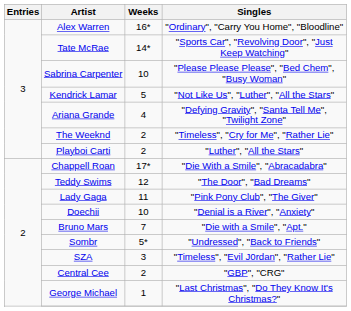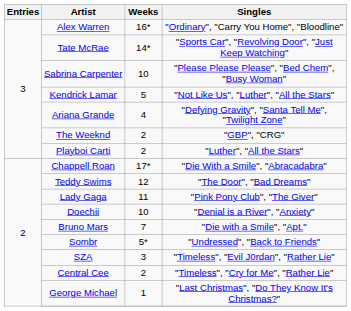 <table class="wikitable sortable" style="text-align: center;">
 <tr>
 <th scope="col" style="width:55px;" data-sort-type="number">Entries</th>
 <th scope="col" style="text-align:center;">Artist</th>
 <th scope="col" style="width:55px;" data-sort-type="number">Weeks</th>
 <th scope="col" style="width:300px;">Singles</th>
 </tr>
 <tr>
 <td style="text-align:center" rowspan="7">3</td>
 <td><a href='#'>Alex Warren</a></td>
 <td>16*</td>
 <td>"<a href='#'>Ordinary</a>", "Carry You Home", "Bloodline"</td>
 </tr>
 <tr>
 <td><a href='#'>Tate McRae</a></td>
 <td>14*</td>
 <td>"<a href='#'>Sports Car</a>", "<a href='#'>Revolving Door</a>", "<a href='#'>Just Keep Watching</a>"</td>
 </tr>
 <tr>
 <td><a href='#'>Sabrina Carpenter</a></td>
 <td>10</td>
 <td>"<a href='#'>Please Please Please</a>", "<a href='#'>Bed Chem</a>", "<a href='#'>Busy Woman</a>"</td>
 </tr>
 <tr>
 <td><a href='#'>Kendrick Lamar</a></td>
 <td>5</td>
 <td>"<a href='#'>Not Like Us</a>", "<a href='#'>Luther</a>", "<a href='#'>All the Stars</a>"</td>
 </tr>
 <tr>
 <td><a href='#'>Ariana Grande</a> </td>
 <td>4</td>
 <td>"<a href='#'>Defying Gravity</a>", "<a href='#'>Santa Tell Me</a>", "<a href='#'>Twilight Zone</a>"</td>
 </tr>
 <tr>
 <td><a href='#'>The Weeknd</a></td>
 <td>2</td>
-<td>"<a href='#'>Timeless</a>", "<a href='#'>Cry for Me</a>", "<a href='#'>Rather Lie</a>"</td>
+<td>"<a href='#'>GBP</a>", "CRG"</td>
 </tr>
 <tr>
 <td><a href='#'>Playboi Carti</a></td>
 <td>2</td>
 <td>"<a href='#'>Luther</a>", "<a href='#'>All the Stars</a>"</td>
 </tr>
 <tr>
 <td style="text-align:center" rowspan="10">2</td>
 <td><a href='#'>Chappell Roan</a></td>
 <td>17*</td>
 <td>"<a href='#'>Die With a Smile</a>", "<a href='#'>Abracadabra</a>"</td>
 </tr>
 <tr>
 <td><a href='#'>Teddy Swims</a></td>
 <td>12</td>
 <td>"<a href='#'>The Door</a>", "<a href='#'>Bad Dreams</a>"</td>
 </tr>
 <tr>
 <td><a href='#'>Lady Gaga</a></td>
 <td>11</td>
 <td>"<a href='#'>Pink Pony Club</a>", "<a href='#'>The Giver</a>"</td>
 </tr>
 <tr>
 <td><a href='#'>Doechii</a></td>
 <td>10</td>
 <td>"<a href='#'>Denial is a River</a>", "<a href='#'>Anxiety</a>"</td>
 </tr>
 <tr>
 <td><a href='#'>Bruno Mars</a></td>
 <td>7</td>
 <td>"<a href='#'>Die with a Smile</a>", "<a href='#'>Apt.</a>"</td>
 </tr>
 <tr>
 <td><a href='#'>Sombr</a></td>
 <td>5*</td>
 <td>"<a href='#'>Undressed</a>", "<a href='#'>Back to Friends</a>"</td>
 </tr>
 <tr>
 <td><a href='#'>SZA</a></td>
 <td>3</td>
 <td>"<a href='#'>Timeless</a>", "<a href='#'>Evil J0rdan</a>", "<a href='#'>Rather Lie</a>"</td>
 </tr>
 <tr>
 <td><a href='#'>Central Cee</a></td>
 <td>2</td>
-<td>"<a href='#'>GBP</a>", "CRG"</td>
+<td>"<a href='#'>Timeless</a>", "<a href='#'>Cry for Me</a>", "<a href='#'>Rather Lie</a>"</td>
 </tr>
 <tr>
 <td><a href='#'>George Michael</a> </td>
 <td>1</td>
 <td>"<a href='#'>Last Christmas</a>", "<a href='#'>Do They Know It's Christmas?</a>"</td>
 </tr>
 <tr>
 </tr>
 </table>
